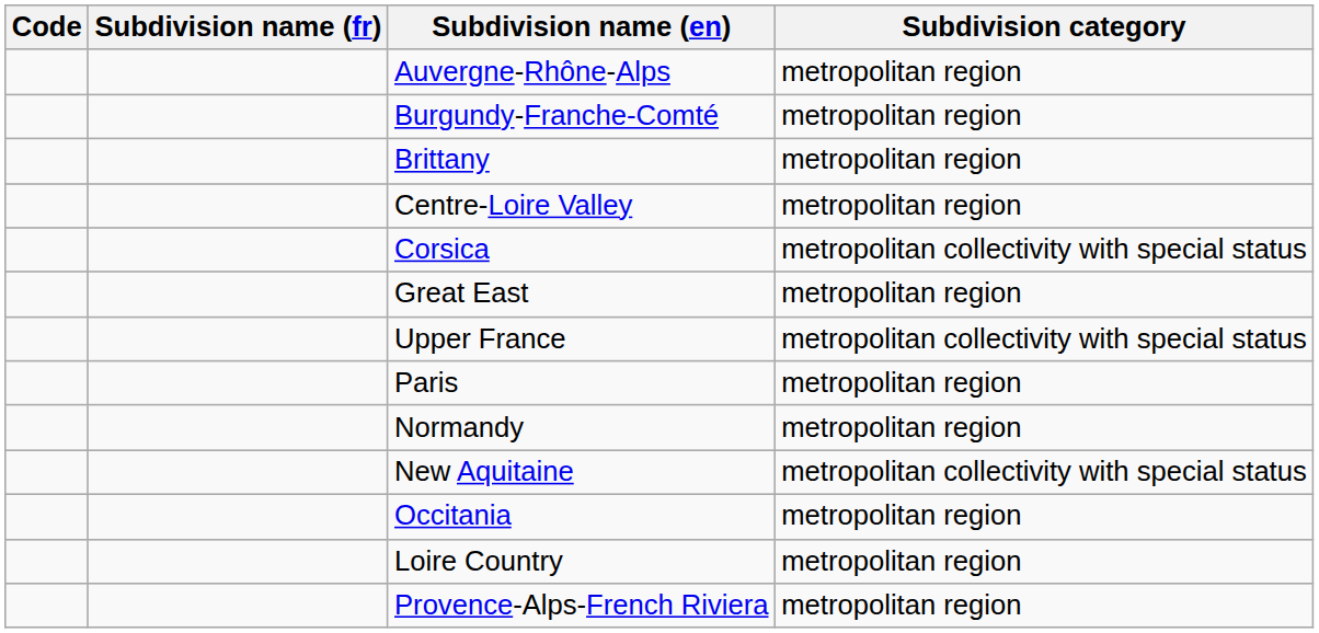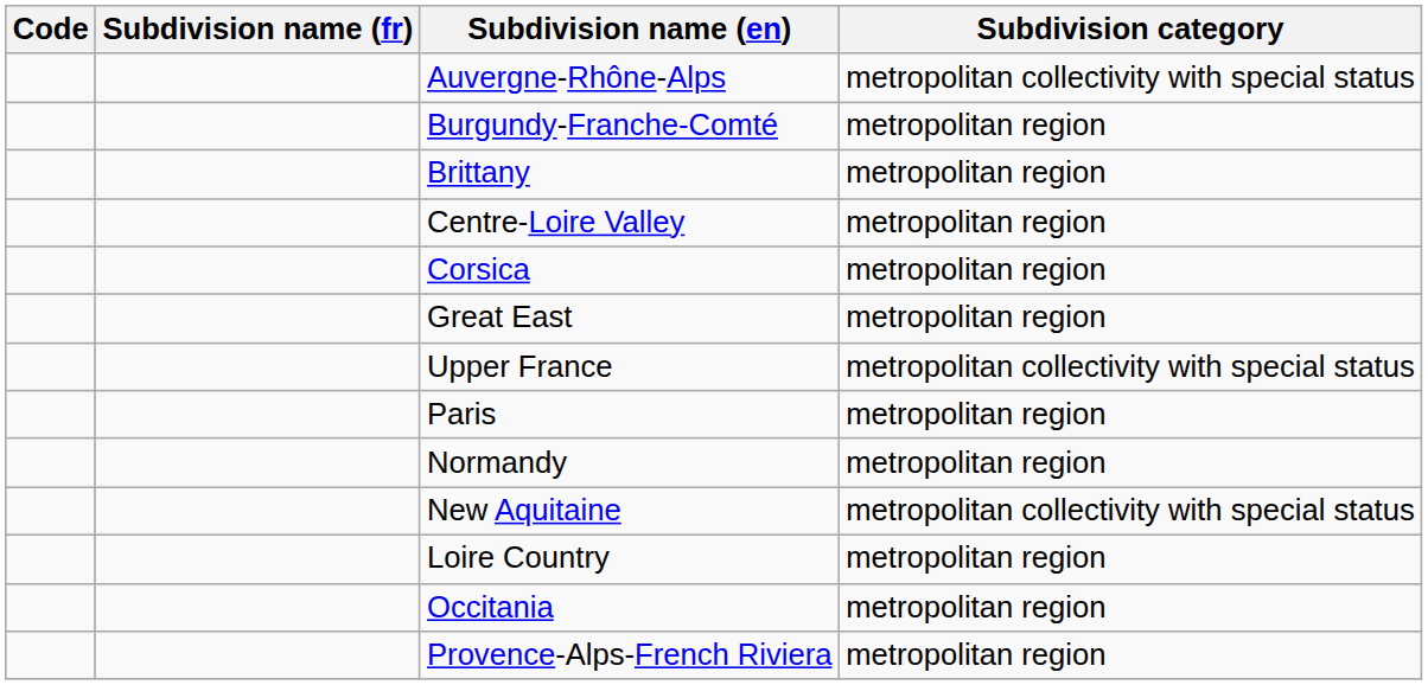 <table class="wikitable sortable">
 <tr>
 <th>Code</th>
 <th>Subdivision name (<a href='#'>fr</a>)</th>
 <th>Subdivision name (<a href='#'>en</a>)</th>
 <th>Subdivision category</th>
 </tr>
 <tr>
 <td></td>
 <td></td>
 <td><a href='#'>Auvergne</a>-<a href='#'>Rhône</a>-<a href='#'>Alps</a></td>
-<td>metropolitan region</td>
+<td>metropolitan collectivity with special status</td>
 </tr>
 <tr>
 <td></td>
 <td></td>
 <td><a href='#'>Burgundy</a>-<a href='#'>Franche-Comté</a></td>
 <td>metropolitan region</td>
 </tr>
 <tr>
 <td></td>
 <td></td>
 <td><a href='#'>Brittany</a></td>
 <td>metropolitan region</td>
 </tr>
 <tr>
 <td></td>
 <td></td>
 <td>Centre-<a href='#'>Loire Valley</a></td>
 <td>metropolitan region</td>
 </tr>
 <tr>
 <td></td>
 <td></td>
 <td><a href='#'>Corsica</a></td>
-<td>metropolitan collectivity with special status</td>
+<td>metropolitan region</td>
 </tr>
 <tr>
 <td></td>
 <td></td>
 <td>Great East</td>
 <td>metropolitan region</td>
 </tr>
 <tr>
 <td></td>
 <td></td>
 <td>Upper France</td>
 <td>metropolitan collectivity with special status</td>
 </tr>
 <tr>
 <td></td>
 <td></td>
 <td>Paris</td>
 <td>metropolitan region</td>
 </tr>
 <tr>
 <td></td>
 <td></td>
 <td>Normandy</td>
 <td>metropolitan region</td>
 </tr>
 <tr>
 <td></td>
 <td></td>
 <td>New <a href='#'>Aquitaine</a></td>
 <td>metropolitan collectivity with special status</td>
 </tr>
 <tr>
 <td></td>
 <td></td>
-<td><a href='#'>Occitania</a></td>
+<td>Loire Country</td>
 <td>metropolitan region</td>
 </tr>
 <tr>
 <td></td>
 <td></td>
-<td>Loire Country</td>
+<td><a href='#'>Occitania</a></td>
 <td>metropolitan region</td>
 </tr>
 <tr>
 <td></td>
 <td></td>
 <td><a href='#'>Provence</a>-Alps-<a href='#'>French Riviera</a></td>
 <td>metropolitan region</td>
 </tr>
 </table>
